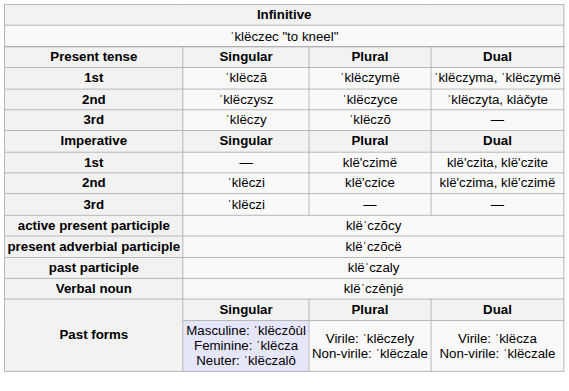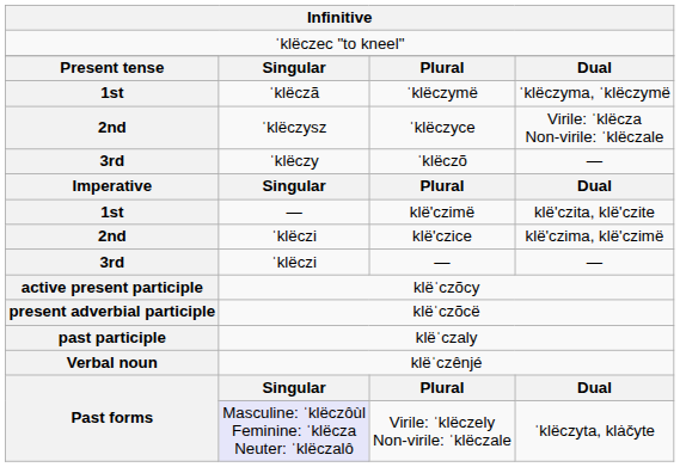 <table class="wikitable" style="text-align:center;">
 <tr>
 <th colspan="4">Infinitive</th>
 </tr>
 <tr>
 <td colspan="4">ˈklëczec "to kneel"</td>
 </tr>
 <tr>
 </tr>
 <tr>
 <th>Present tense</th>
 <th>Singular</th>
 <th>Plural</th>
 <th>Dual</th>
 </tr>
 <tr>
 <th>1st</th>
 <td>ˈklëczã</td>
 <td>ˈklëczymë</td>
 <td>ˈklëczyma, ˈklëczymë</td>
 </tr>
 <tr>
 <th>2nd</th>
 <td>ˈklëczysz</td>
 <td>ˈklëczyce</td>
-<td>ˈklëczyta, klȧčyte</td>
+<td>Virile: ˈklëcza<br>Non-virile: ˈklëczale</td>
 </tr>
 <tr>
 <th>3rd</th>
 <td>ˈklëczy</td>
 <td>ˈklëczõ</td>
 <td>—</td>
 </tr>
 <tr>
 <th>Imperative</th>
 <th>Singular</th>
 <th>Plural</th>
 <th>Dual</th>
 </tr>
 <tr>
 <th>1st</th>
 <td>—</td>
 <td>klë'czimë</td>
 <td>klë'czita, klë'czite</td>
 </tr>
 <tr>
 <th>2nd</th>
 <td>ˈklëczi</td>
 <td>klë'czice</td>
 <td>klë'czima, klë'czimë</td>
 </tr>
 <tr>
 <th>3rd</th>
 <td>ˈklëczi</td>
 <td>—</td>
 <td>—</td>
 </tr>
 <tr>
 <th>active present participle</th>
 <td colspan="3">klëˈczõcy</td>
 </tr>
 <tr>
 <th>present adverbial participle</th>
 <td colspan="3">klëˈczõcë</td>
 </tr>
 <tr>
 <th>past participle</th>
 <td colspan="3">klëˈczaly</td>
 </tr>
 <tr>
 <th>Verbal noun</th>
 <td colspan="3">klëˈczênjé</td>
 </tr>
 <tr>
 <th rowspan="2">Past forms</th>
 <th>Singular</th>
 <th>Plural</th>
 <th>Dual</th>
 </tr>
 <tr>
 <td style="background: lavender;">Masculine: ˈklëczôùl<br>Feminine: ˈklëcza<br>Neuter: ˈklëczalô</td>
 <td>Virile: ˈklëczely<br>Non-virile: ˈklëczale</td>
-<td>Virile: ˈklëcza<br>Non-virile: ˈklëczale</td>
+<td>ˈklëczyta, klȧčyte</td>
 </tr>
 </table>
